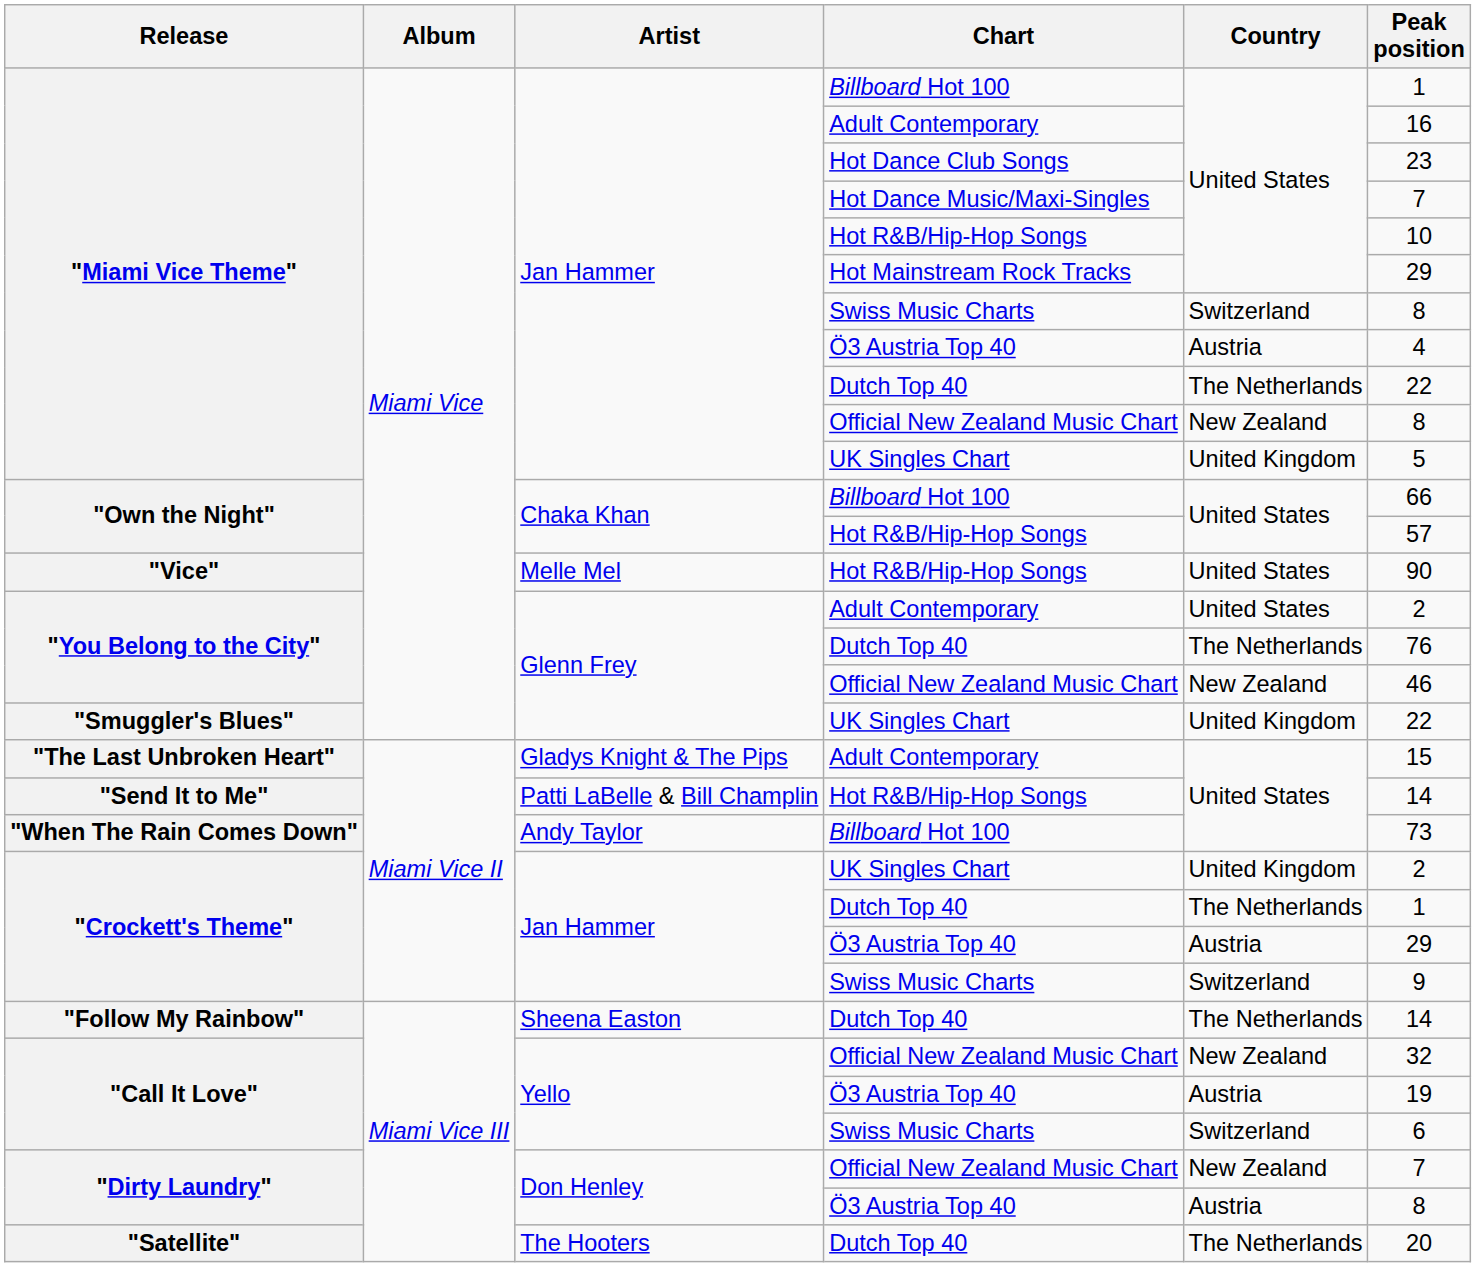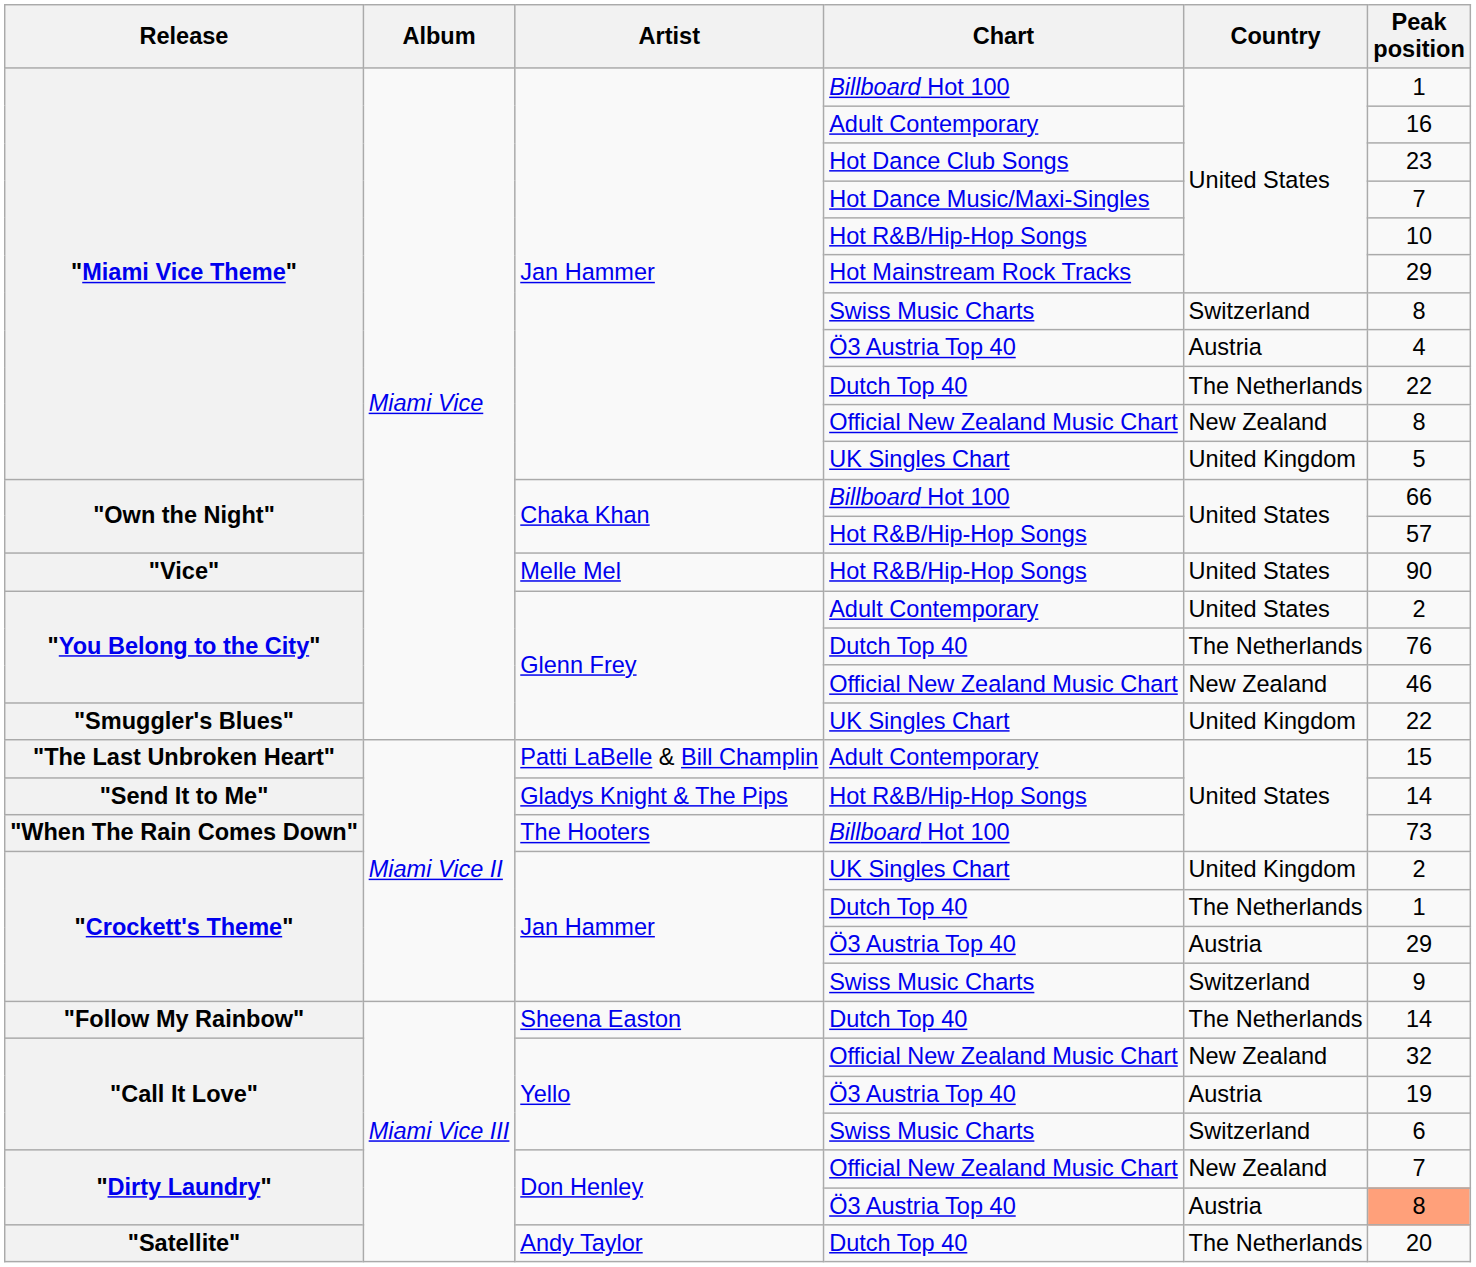 <table class="wikitable plainrowheaders">
 <tr>
 <th scope="col">Release</th>
 <th scope="col">Album</th>
 <th scope="col">Artist</th>
 <th scope="col">Chart</th>
 <th scope="col">Country</th>
 <th scope="col">Peak<br>position</th>
 </tr>
 <tr>
 <th scope="row" rowspan=11>"<a href='#'>Miami Vice Theme</a>"</th>
 <td rowspan=18><em><a href='#'>Miami Vice</a></em></td>
 <td rowspan=11><a href='#'>Jan Hammer</a></td>
 <td><a href='#'><em>Billboard</em> Hot 100</a></td>
 <td rowspan=6>United States</td>
 <td align="center">1</td>
 </tr>
 <tr>
 <td><a href='#'>Adult Contemporary</a></td>
 <td align="center">16</td>
 </tr>
 <tr>
 <td><a href='#'>Hot Dance Club Songs</a></td>
 <td align="center">23</td>
 </tr>
 <tr>
 <td><a href='#'>Hot Dance Music/Maxi-Singles</a></td>
 <td align="center">7</td>
 </tr>
 <tr>
 <td><a href='#'>Hot R&B/Hip-Hop Songs</a></td>
 <td align="center">10</td>
 </tr>
 <tr>
 <td><a href='#'>Hot Mainstream Rock Tracks</a></td>
 <td align="center">29</td>
 </tr>
 <tr>
 <td><a href='#'>Swiss Music Charts</a></td>
 <td>Switzerland</td>
 <td align="center">8</td>
 </tr>
 <tr>
 <td><a href='#'>Ö3 Austria Top 40</a></td>
 <td>Austria</td>
 <td align="center">4</td>
 </tr>
 <tr>
 <td><a href='#'>Dutch Top 40</a></td>
 <td>The Netherlands</td>
 <td align="center">22</td>
 </tr>
 <tr>
 <td><a href='#'>Official New Zealand Music Chart</a></td>
 <td>New Zealand</td>
 <td align="center">8</td>
 </tr>
 <tr>
 <td><a href='#'>UK Singles Chart</a></td>
 <td>United Kingdom</td>
 <td align="center">5</td>
 </tr>
 <tr>
 <th scope="row" rowspan=2>"Own the Night"</th>
 <td rowspan=2><a href='#'>Chaka Khan</a></td>
 <td><a href='#'><em>Billboard</em> Hot 100</a></td>
 <td rowspan=2>United States</td>
 <td align="center">66</td>
 </tr>
 <tr>
 <td><a href='#'>Hot R&B/Hip-Hop Songs</a></td>
 <td align="center">57</td>
 </tr>
 <tr>
 <th scope="row">"Vice"</th>
 <td><a href='#'>Melle Mel</a></td>
 <td><a href='#'>Hot R&B/Hip-Hop Songs</a></td>
 <td>United States</td>
 <td align="center">90</td>
 </tr>
 <tr>
 <th scope="row" rowspan=3>"<a href='#'>You Belong to the City</a>"</th>
 <td rowspan=4><a href='#'>Glenn Frey</a></td>
 <td><a href='#'>Adult Contemporary</a></td>
 <td>United States</td>
 <td align="center">2</td>
 </tr>
 <tr>
 <td><a href='#'>Dutch Top 40</a></td>
 <td>The Netherlands</td>
 <td align="center">76</td>
 </tr>
 <tr>
 <td><a href='#'>Official New Zealand Music Chart</a></td>
 <td>New Zealand</td>
 <td align="center">46</td>
 </tr>
 <tr>
 <th scope="row">"Smuggler's Blues"</th>
 <td><a href='#'>UK Singles Chart</a></td>
 <td>United Kingdom</td>
 <td align="center">22</td>
 </tr>
 <tr>
 <th scope="row">"The Last Unbroken Heart"</th>
 <td rowspan=7><em><a href='#'>Miami Vice II</a></em></td>
-<td><a href='#'>Gladys Knight & The Pips</a></td>
+<td><a href='#'>Patti LaBelle</a> & <a href='#'>Bill Champlin</a></td>
 <td><a href='#'>Adult Contemporary</a></td>
 <td rowspan=3>United States</td>
 <td align="center">15</td>
 </tr>
 <tr>
 <th scope="row">"Send It to Me"</th>
-<td><a href='#'>Patti LaBelle</a> & <a href='#'>Bill Champlin</a></td>
+<td><a href='#'>Gladys Knight & The Pips</a></td>
 <td><a href='#'>Hot R&B/Hip-Hop Songs</a></td>
 <td align="center">14</td>
 </tr>
 <tr>
 <th scope="row">"When The Rain Comes Down"</th>
-<td><a href='#'>Andy Taylor</a></td>
+<td><a href='#'>The Hooters</a></td>
 <td><a href='#'><em>Billboard</em> Hot 100</a></td>
 <td align="center">73</td>
 </tr>
 <tr>
 <th scope="row" rowspan=4>"<a href='#'>Crockett's Theme</a>"</th>
 <td rowspan=4><a href='#'>Jan Hammer</a></td>
 <td><a href='#'>UK Singles Chart</a></td>
 <td>United Kingdom</td>
 <td align="center">2</td>
 </tr>
 <tr>
 <td><a href='#'>Dutch Top 40</a></td>
 <td>The Netherlands</td>
 <td align="center">1</td>
 </tr>
 <tr>
 <td><a href='#'>Ö3 Austria Top 40</a></td>
 <td>Austria</td>
 <td align="center">29</td>
 </tr>
 <tr>
 <td><a href='#'>Swiss Music Charts</a></td>
 <td>Switzerland</td>
 <td align="center">9</td>
 </tr>
 <tr>
 <th scope="row">"Follow My Rainbow"</th>
 <td rowspan=7><em><a href='#'>Miami Vice III</a></em></td>
 <td><a href='#'>Sheena Easton</a></td>
 <td><a href='#'>Dutch Top 40</a></td>
 <td>The Netherlands</td>
 <td align="center">14</td>
 </tr>
 <tr>
 <th scope="row" rowspan=3>"Call It Love"</th>
 <td rowspan=3><a href='#'>Yello</a></td>
 <td><a href='#'>Official New Zealand Music Chart</a></td>
 <td>New Zealand</td>
 <td align="center">32</td>
 </tr>
 <tr>
 <td><a href='#'>Ö3 Austria Top 40</a></td>
 <td>Austria</td>
 <td align="center">19</td>
 </tr>
 <tr>
 <td><a href='#'>Swiss Music Charts</a></td>
 <td>Switzerland</td>
 <td align="center">6</td>
 </tr>
 <tr>
 <th scope="row" rowspan=2>"<a href='#'>Dirty Laundry</a>"</th>
 <td rowspan=2><a href='#'>Don Henley</a></td>
 <td><a href='#'>Official New Zealand Music Chart</a></td>
 <td>New Zealand</td>
 <td align="center">7</td>
 </tr>
 <tr>
 <td><a href='#'>Ö3 Austria Top 40</a></td>
 <td>Austria</td>
-<td align="center">8</td>
+<td align="center" style="background: lightsalmon;">8</td>
 </tr>
 <tr>
 <th scope="row">"Satellite"</th>
-<td><a href='#'>The Hooters</a></td>
+<td><a href='#'>Andy Taylor</a></td>
 <td><a href='#'>Dutch Top 40</a></td>
 <td>The Netherlands</td>
 <td align="center">20</td>
 </tr>
 </table>
